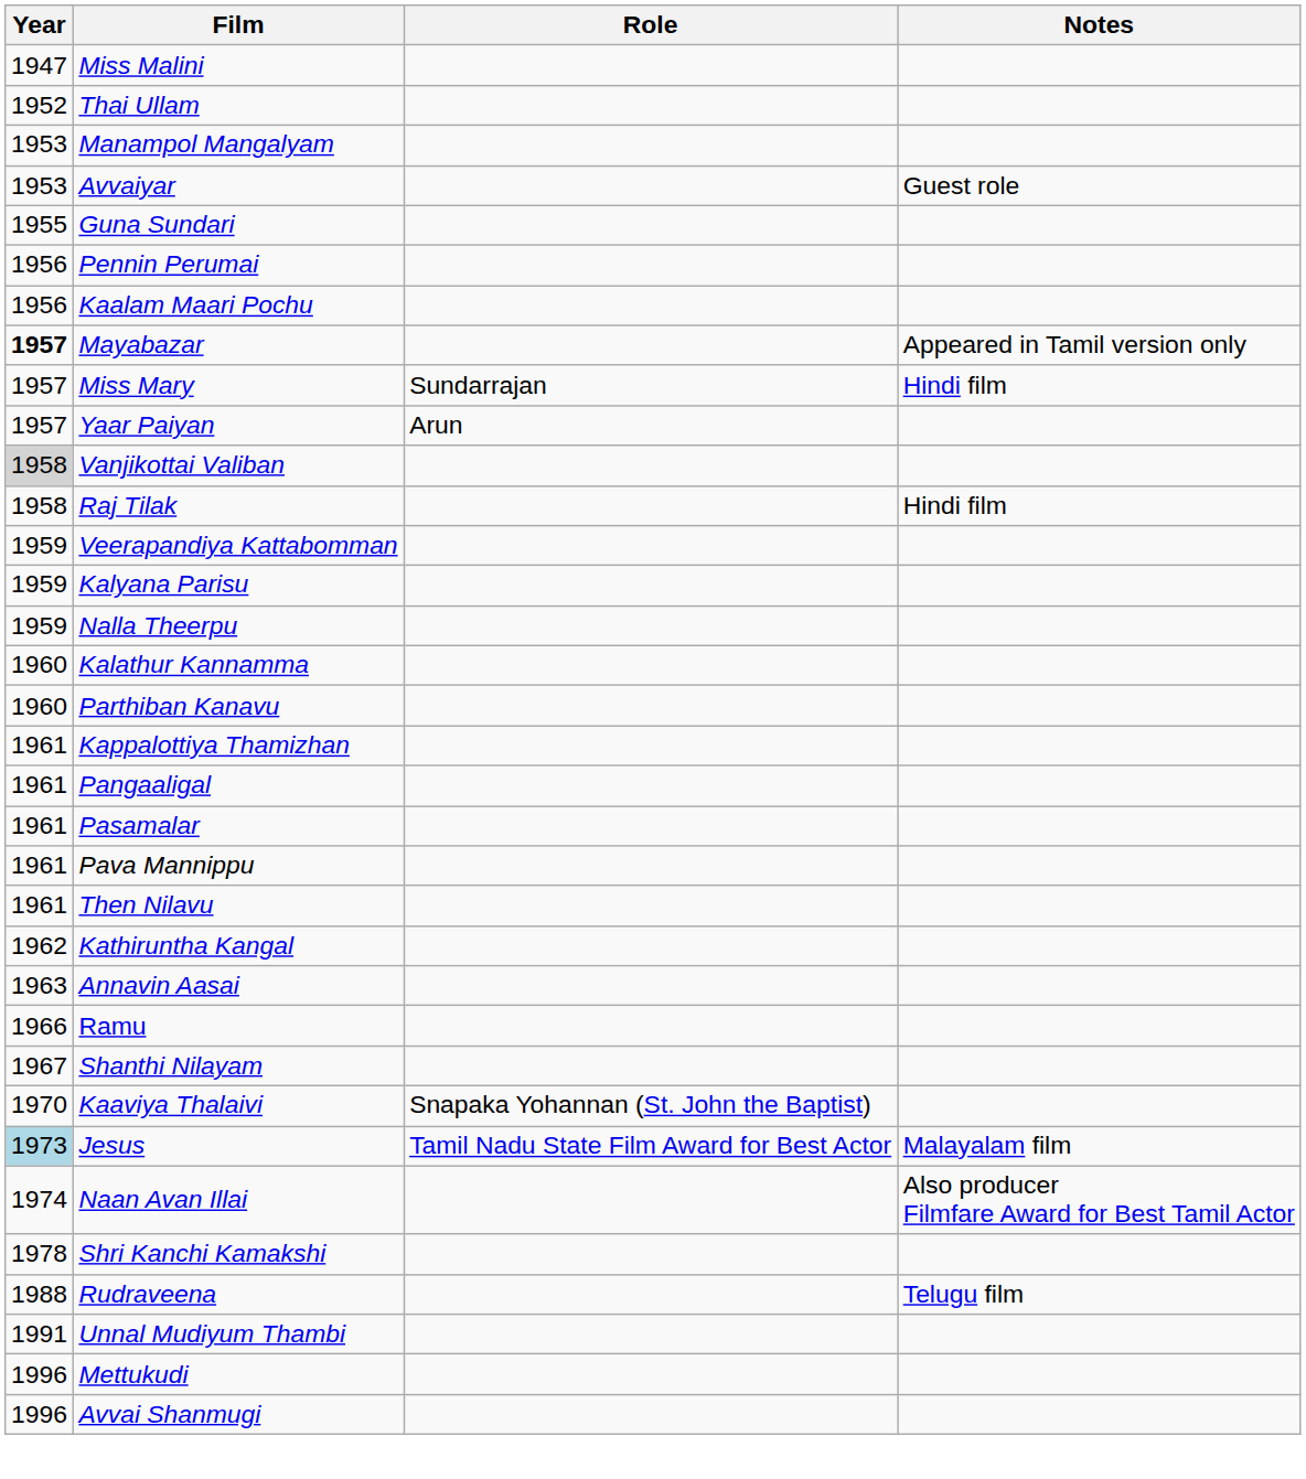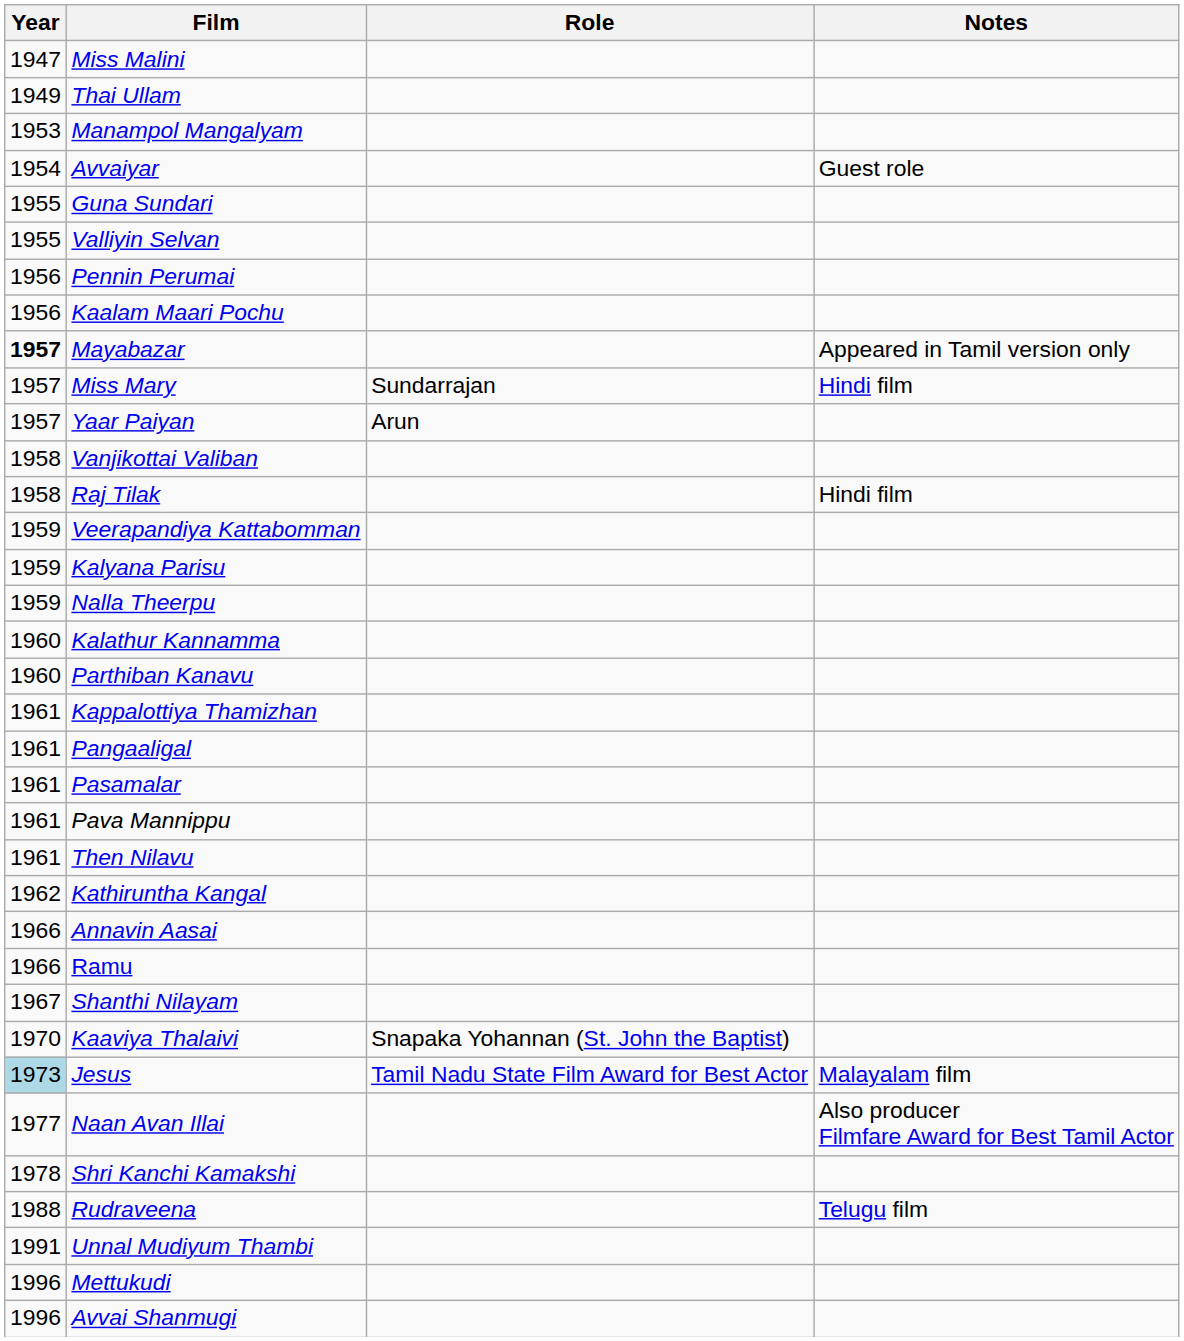 <table class="wikitable">
 <tr>
 <th>Year</th>
 <th>Film</th>
 <th>Role</th>
 <th>Notes</th>
 </tr>
 <tr>
 <td>1947</td>
 <td><em><a href='#'>Miss Malini</a></em></td>
 <td></td>
 <td></td>
 </tr>
 <tr>
-<td>1952</td>
+<td>1949</td>
 <td><em><a href='#'>Thai Ullam</a></em></td>
 <td></td>
 <td></td>
 </tr>
 <tr>
 <td>1953</td>
 <td><em><a href='#'>Manampol Mangalyam</a></em></td>
 <td></td>
 <td></td>
 </tr>
 <tr>
-<td>1953</td>
+<td>1954</td>
 <td><em><a href='#'>Avvaiyar</a></em></td>
 <td></td>
 <td>Guest role</td>
 </tr>
 <tr>
 <td>1955</td>
 <td><em><a href='#'>Guna Sundari</a></em></td>
+<td></td>
+<td></td>
+</tr>
+<tr>
+<td>1955</td>
+<td><em><a href='#'>Valliyin Selvan</a></em></td>
 <td></td>
 <td></td>
 </tr>
 <tr>
 <td>1956</td>
 <td><em><a href='#'>Pennin Perumai</a></em></td>
 <td></td>
 <td></td>
 </tr>
 <tr>
 <td>1956</td>
 <td><em><a href='#'>Kaalam Maari Pochu</a></em></td>
 <td></td>
 <td></td>
 </tr>
 <tr>
 <td><strong>1957</strong></td>
 <td><em><a href='#'>Mayabazar</a></em></td>
 <td></td>
 <td>Appeared in Tamil version only</td>
 </tr>
 <tr>
 <td>1957</td>
 <td><em><a href='#'>Miss Mary</a></em></td>
 <td>Sundarrajan</td>
 <td><a href='#'>Hindi</a> film</td>
 </tr>
 <tr>
 <td>1957</td>
 <td><em><a href='#'>Yaar Paiyan</a></em></td>
 <td>Arun</td>
 <td></td>
 </tr>
 <tr>
-<td style="background: lightgrey;">1958</td>
+<td>1958</td>
 <td><em><a href='#'>Vanjikottai Valiban</a></em></td>
 <td></td>
 <td></td>
 </tr>
 <tr>
 <td>1958</td>
 <td><em><a href='#'>Raj Tilak</a></em></td>
 <td></td>
 <td>Hindi film</td>
 </tr>
 <tr .>
 <td>1959</td>
 <td><em><a href='#'>Veerapandiya Kattabomman</a></em></td>
 <td></td>
 <td></td>
 </tr>
 <tr>
 <td>1959</td>
 <td><em><a href='#'>Kalyana Parisu</a></em></td>
 <td></td>
 <td></td>
 </tr>
 <tr>
 <td>1959</td>
 <td><em><a href='#'>Nalla Theerpu</a></em></td>
 <td></td>
 <td></td>
 </tr>
 <tr>
 <td>1960</td>
 <td><em><a href='#'>Kalathur Kannamma</a></em></td>
 <td></td>
 <td></td>
 </tr>
 <tr>
 <td>1960</td>
 <td><em><a href='#'>Parthiban Kanavu</a></em></td>
 <td></td>
 <td></td>
 </tr>
 <tr>
 <td>1961</td>
 <td><em><a href='#'>Kappalottiya Thamizhan</a></em></td>
 <td></td>
 <td></td>
 </tr>
 <tr>
 <td>1961</td>
 <td><em><a href='#'>Pangaaligal</a></em></td>
 <td></td>
 <td></td>
 </tr>
 <tr>
 <td>1961</td>
 <td><em><a href='#'>Pasamalar</a></em></td>
 <td></td>
 <td></td>
 </tr>
 <tr>
 <td>1961</td>
 <td><em>Pava Mannippu</em></td>
 <td></td>
 <td></td>
 </tr>
 <tr>
 <td>1961</td>
 <td><em><a href='#'>Then Nilavu</a></em></td>
 <td></td>
 <td></td>
 </tr>
 <tr>
 <td>1962</td>
 <td><em><a href='#'>Kathiruntha Kangal</a></em></td>
 <td></td>
 <td></td>
 </tr>
 <tr>
-<td>1963</td>
+<td>1966</td>
 <td><em><a href='#'>Annavin Aasai</a></em></td>
 <td></td>
 <td></td>
 </tr>
 <tr>
 <td>1966</td>
 <td><a href='#'>Ramu</a></td>
 <td></td>
 <td></td>
 </tr>
 <tr>
 <td>1967</td>
 <td><em><a href='#'>Shanthi Nilayam</a></em></td>
 <td></td>
 <td></td>
 </tr>
 <tr>
 <td>1970</td>
 <td><em><a href='#'>Kaaviya Thalaivi</a></em></td>
 <td>Snapaka Yohannan (<a href='#'>St. John the Baptist</a>)</td>
 <td></td>
 </tr>
 <tr>
 <td style="background: lightblue;">1973</td>
 <td><em><a href='#'>Jesus</a></em></td>
 <td><a href='#'>Tamil Nadu State Film Award for Best Actor</a></td>
 <td><a href='#'>Malayalam</a> film</td>
 </tr>
 <tr>
-<td>1974</td>
+<td>1977</td>
 <td><em><a href='#'>Naan Avan Illai</a></em></td>
 <td></td>
 <td>Also producer<br><a href='#'>Filmfare Award for Best Tamil Actor</a></td>
 </tr>
 <tr>
 <td>1978</td>
 <td><em><a href='#'>Shri Kanchi Kamakshi</a></em></td>
 <td></td>
 <td></td>
 </tr>
 <tr>
 <td>1988</td>
 <td><em><a href='#'>Rudraveena</a></em></td>
 <td></td>
 <td><a href='#'>Telugu</a> film</td>
 </tr>
 <tr>
 <td>1991</td>
 <td><em><a href='#'>Unnal Mudiyum Thambi</a></em></td>
 <td></td>
 <td></td>
 </tr>
 <tr>
 <td>1996</td>
 <td><em><a href='#'>Mettukudi</a></em></td>
 <td></td>
 <td></td>
 </tr>
 <tr>
 <td>1996</td>
 <td><em><a href='#'>Avvai Shanmugi</a></em></td>
 <td></td>
 <td></td>
 </tr>
 </table>
